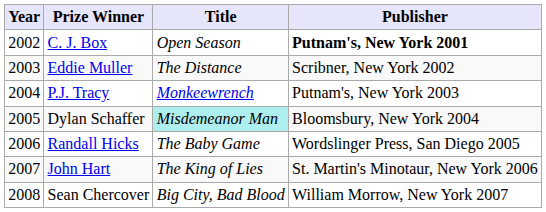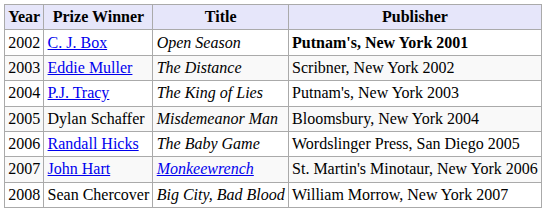 <table class="wikitable">
 <tr bgcolor=#E6E6FA>
 <td align="center"><strong>Year</strong></td>
 <td align="center"><strong>Prize Winner</strong></td>
 <td align="center"><strong>Title</strong><br><small></small></td>
 <td align="center"><strong>Publisher </strong></td>
 </tr>
 <tr>
 </tr>
 <tr bgcolor=#ffffff>
 <td>2002</td>
 <td><a href='#'>C. J. Box</a></td>
 <td><em>Open Season</em></td>
 <td><strong>Putnam's, New York 2001</strong></td>
 </tr>
 <tr>
 <td>2003</td>
 <td><a href='#'>Eddie Muller</a></td>
 <td><em>The Distance</em></td>
 <td>Scribner, New York 2002</td>
 </tr>
 <tr>
 </tr>
 <tr bgcolor=#ffffff>
 <td>2004</td>
 <td><a href='#'>P.J. Tracy</a></td>
-<td><em><a href='#'>Monkeewrench</a></em></td>
+<td><em>The King of Lies</em></td>
 <td>Putnam's, New York 2003</td>
 </tr>
 <tr>
 <td>2005</td>
 <td>Dylan Schaffer</td>
-<td style="background: paleturquoise;"><em>Misdemeanor Man</em></td>
+<td><em>Misdemeanor Man</em></td>
 <td>Bloomsbury, New York 2004</td>
 </tr>
 <tr>
 </tr>
 <tr bgcolor=#ffffff>
 <td>2006</td>
 <td><a href='#'>Randall Hicks</a></td>
 <td><em>The Baby Game</em></td>
 <td>Wordslinger Press, San Diego 2005</td>
 </tr>
 <tr>
 <td>2007</td>
 <td><a href='#'>John Hart</a></td>
-<td><em>The King of Lies</em></td>
+<td><em><a href='#'>Monkeewrench</a></em></td>
 <td>St. Martin's Minotaur, New York 2006</td>
 </tr>
 <tr>
 </tr>
 <tr bgcolor=#ffffff>
 <td>2008</td>
 <td>Sean Chercover</td>
 <td><em>Big City, Bad Blood</em></td>
 <td>William Morrow, New York 2007</td>
 </tr>
 <tr>
 </tr>
 </table>
